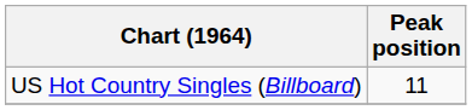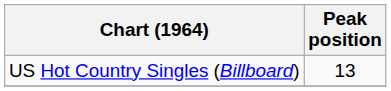 <table class="wikitable sortable">
 <tr>
 <th align="left">Chart (1964)</th>
 <th align="center">Peak<br>position</th>
 </tr>
 <tr>
 <td align="left">US <a href='#'>Hot Country Singles</a> (<em><a href='#'>Billboard</a></em>)</td>
-<td align="center">11</td>
+<td align="center">13</td>
 </tr>
 <tr>
 </tr>
 </table>
